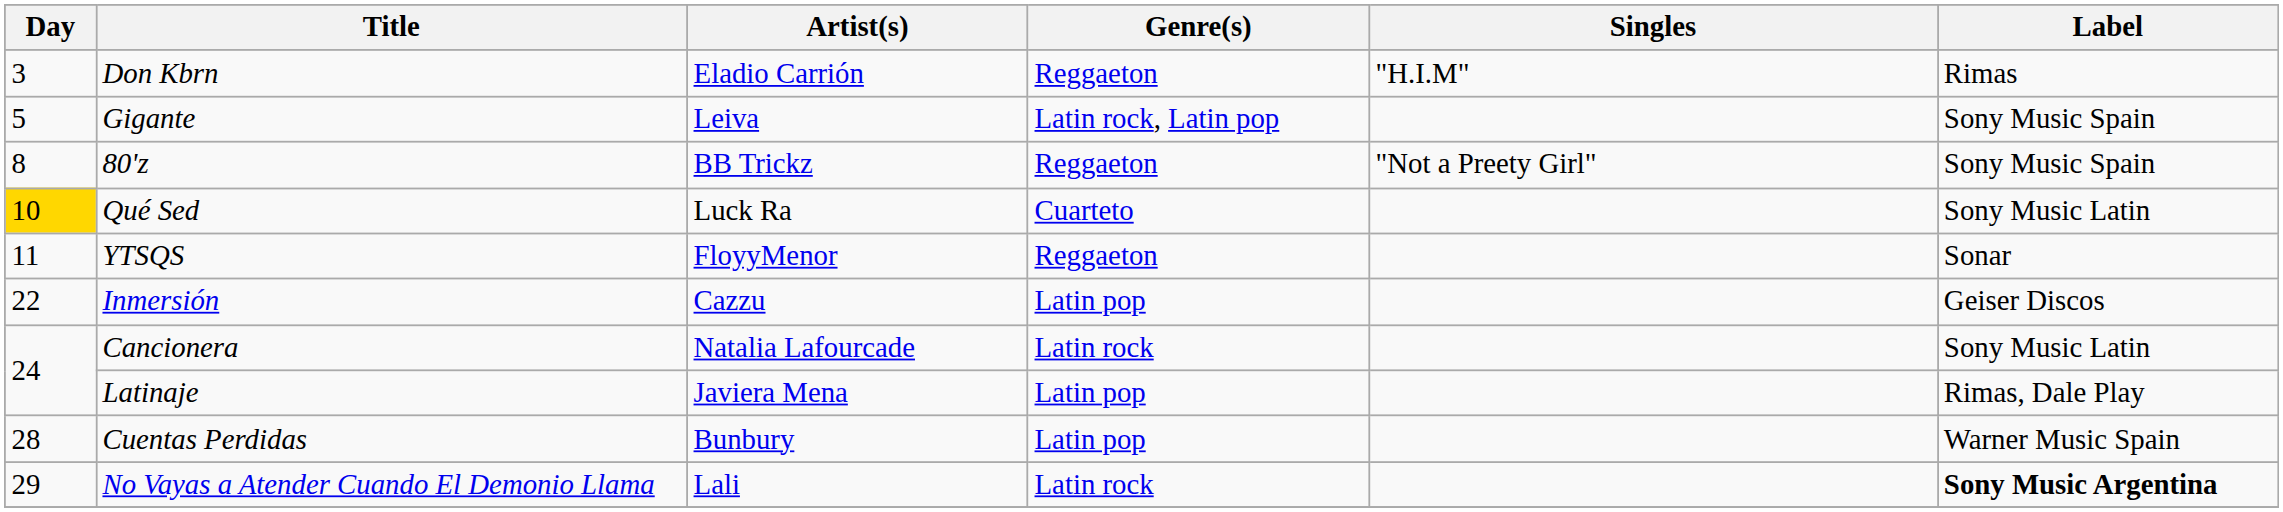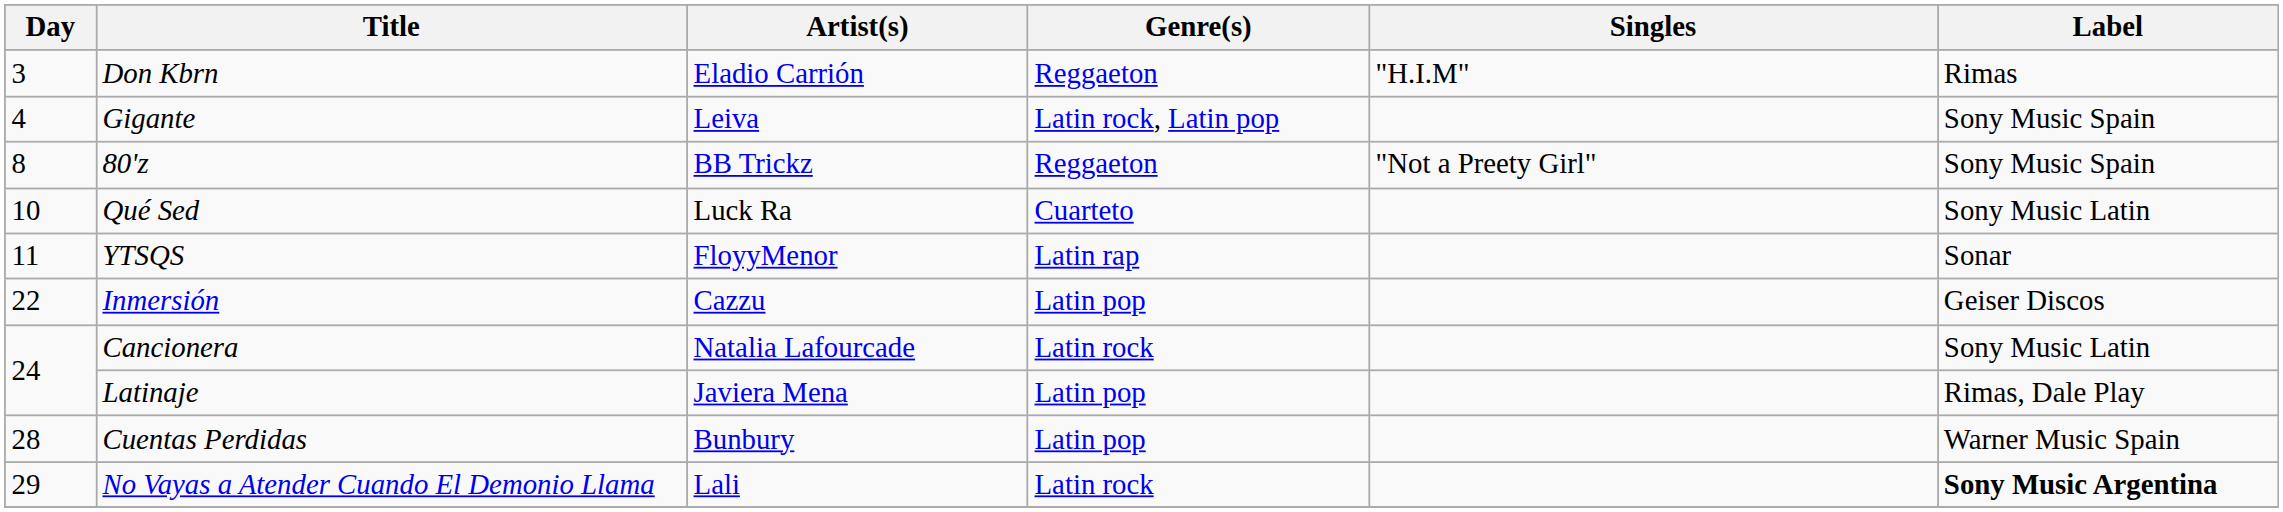 <table class="wikitable" style="width:100%; margin-bottom:4px">
 <tr>
 <th scope="col" width="4%">Day</th>
 <th scope="col" width="26%">Title</th>
 <th scope="col" width="15%">Artist(s)</th>
 <th scope="col" width="15%">Genre(s)</th>
 <th scope="col" width="25%">Singles</th>
 <th scope="col" width="15%">Label</th>
 </tr>
 <tr>
 <td>3</td>
 <td><em>Don Kbrn</em></td>
 <td><a href='#'>Eladio Carrión</a></td>
 <td><a href='#'>Reggaeton</a></td>
 <td>"H.I.M"</td>
 <td>Rimas</td>
 </tr>
 <tr>
-<td>5</td>
+<td>4</td>
 <td><em>Gigante</em></td>
 <td><a href='#'>Leiva</a></td>
 <td><a href='#'>Latin rock</a>, <a href='#'>Latin pop</a></td>
 <td></td>
 <td>Sony Music Spain</td>
 </tr>
 <tr>
 <td>8</td>
 <td><em>80'z</em></td>
 <td><a href='#'>BB Trickz</a></td>
 <td><a href='#'>Reggaeton</a></td>
 <td>"Not a Preety Girl"</td>
 <td>Sony Music Spain</td>
 </tr>
 <tr>
-<td style="background: gold;">10</td>
+<td>10</td>
 <td><em>Qué Sed</em></td>
 <td>Luck Ra</td>
 <td><a href='#'>Cuarteto</a></td>
 <td></td>
 <td>Sony Music Latin</td>
 </tr>
 <tr>
 <td>11</td>
 <td><em>YTSQS</em></td>
 <td><a href='#'>FloyyMenor</a></td>
-<td><a href='#'>Reggaeton</a></td>
+<td><a href='#'>Latin rap</a></td>
 <td></td>
 <td>Sonar</td>
 </tr>
 <tr>
 <td>22</td>
 <td><em><a href='#'>Inmersión</a></em></td>
 <td><a href='#'>Cazzu</a></td>
 <td><a href='#'>Latin pop</a></td>
 <td></td>
 <td>Geiser Discos</td>
 </tr>
 <tr>
 <td rowspan="2">24</td>
 <td><em>Cancionera</em></td>
 <td><a href='#'>Natalia Lafourcade</a></td>
 <td><a href='#'>Latin rock</a></td>
 <td></td>
 <td>Sony Music Latin</td>
 </tr>
 <tr>
 <td><em>Latinaje</em></td>
 <td><a href='#'>Javiera Mena</a></td>
 <td><a href='#'>Latin pop</a></td>
 <td></td>
 <td>Rimas, Dale Play</td>
 </tr>
 <tr>
 <td>28</td>
 <td><em>Cuentas Perdidas</em></td>
 <td><a href='#'>Bunbury</a></td>
 <td><a href='#'>Latin pop</a></td>
 <td></td>
 <td>Warner Music Spain</td>
 </tr>
 <tr>
 <td>29</td>
 <td><em><a href='#'>No Vayas a Atender Cuando El Demonio Llama</a></em></td>
 <td><a href='#'>Lali</a></td>
 <td><a href='#'>Latin rock</a></td>
 <td></td>
 <td><strong>Sony Music Argentina</strong></td>
 </tr>
 <tr>
 </tr>
 </table>
